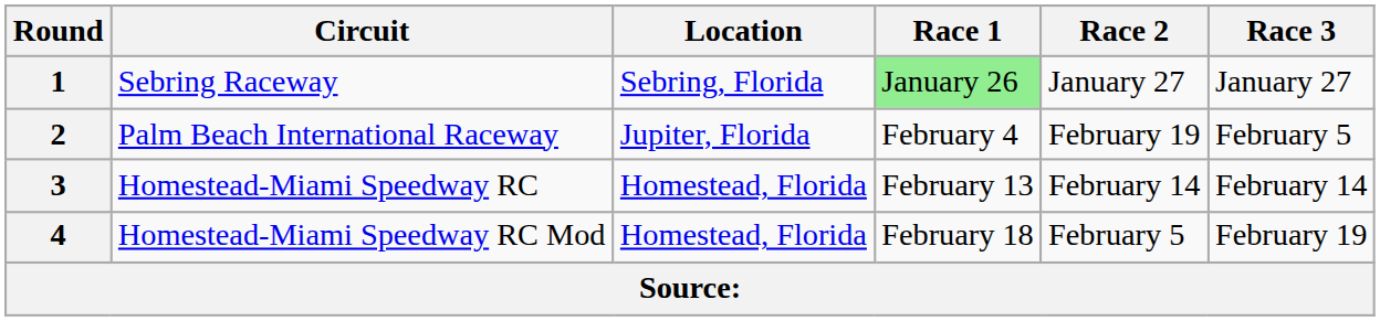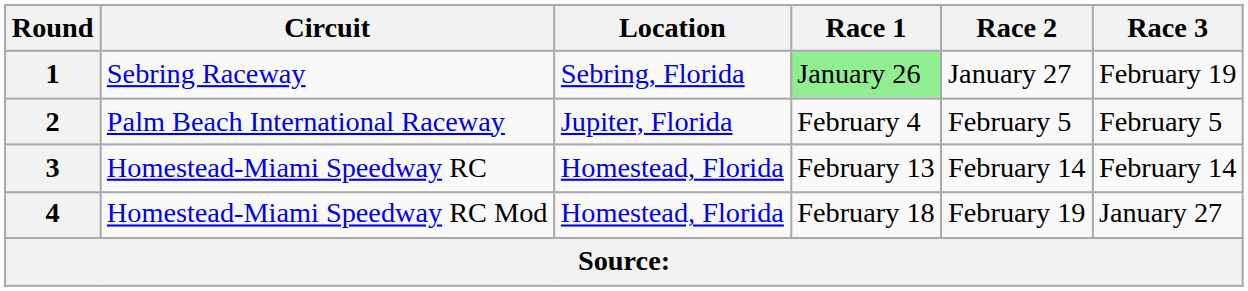 <table class="wikitable" border="1" style="font-size: 85%;">
 <tr>
 <th>Round</th>
 <th>Circuit</th>
 <th>Location</th>
 <th>Race 1</th>
 <th>Race 2</th>
 <th>Race 3</th>
 </tr>
 <tr>
 <th>1</th>
 <td><a href='#'>Sebring Raceway</a></td>
 <td><a href='#'>Sebring, Florida</a></td>
 <td style="background: lightgreen;">January 26</td>
 <td>January 27</td>
-<td>January 27</td>
+<td nowrap>February 19</td>
 </tr>
 <tr>
 <th>2</th>
 <td><a href='#'>Palm Beach International Raceway</a></td>
 <td><a href='#'>Jupiter, Florida</a></td>
 <td>February 4</td>
-<td nowrap>February 19</td>
+<td>February 5</td>
 <td>February 5</td>
 </tr>
 <tr>
 <th>3</th>
 <td><a href='#'>Homestead-Miami Speedway</a> RC</td>
 <td><a href='#'>Homestead, Florida</a></td>
 <td>February 13</td>
 <td>February 14</td>
 <td>February 14</td>
 </tr>
 <tr>
 <th>4</th>
 <td nowrap><a href='#'>Homestead-Miami Speedway</a> RC Mod</td>
 <td nowrap><a href='#'>Homestead, Florida</a></td>
 <td nowrap>February 18</td>
-<td>February 5</td>
 <td nowrap>February 19</td>
+<td>January 27</td>
 </tr>
 <tr>
 <th colspan="6">Source: </th>
 </tr>
 </table>
